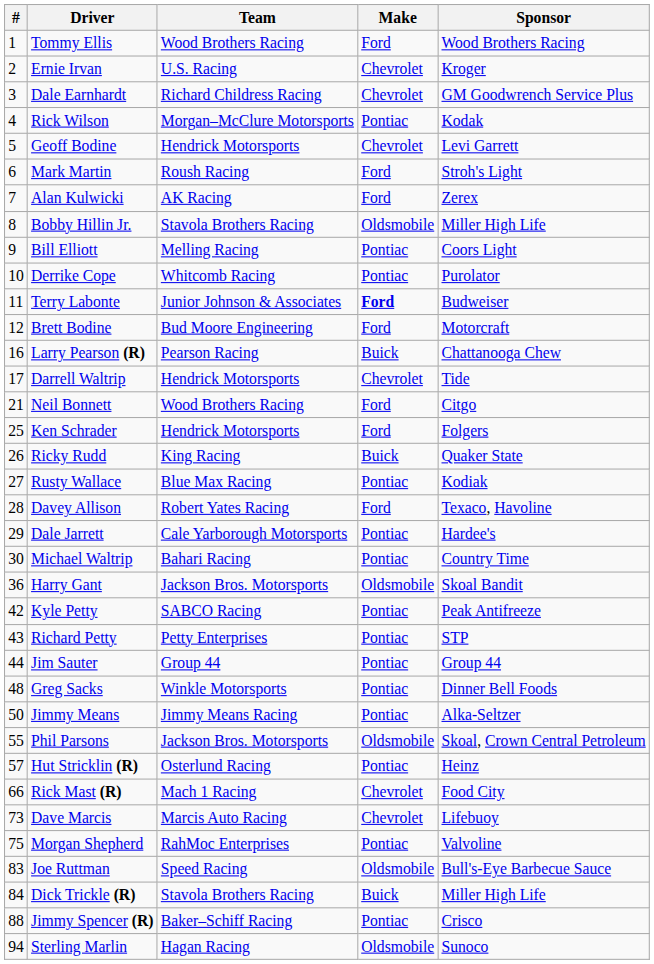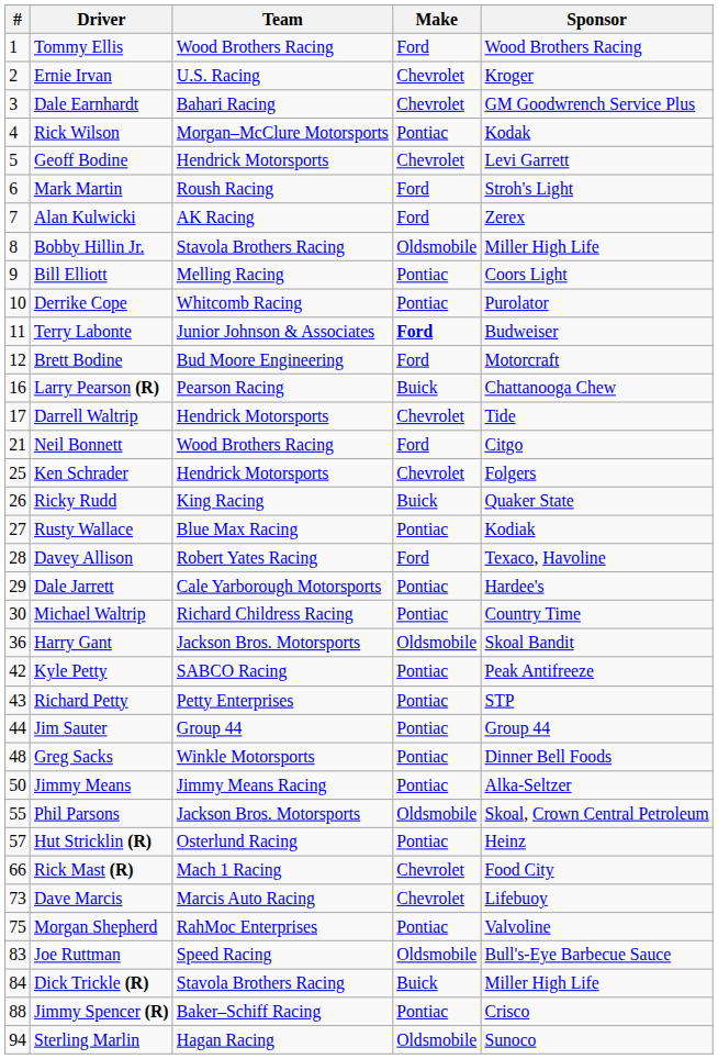 <table class="wikitable" style="font-size:95%">
 <tr>
 <th>#</th>
 <th>Driver</th>
 <th>Team</th>
 <th>Make</th>
 <th>Sponsor</th>
 </tr>
 <tr>
 <td>1</td>
 <td><a href='#'>Tommy Ellis</a></td>
 <td><a href='#'>Wood Brothers Racing</a></td>
 <td><a href='#'>Ford</a></td>
 <td><a href='#'>Wood Brothers Racing</a></td>
 </tr>
 <tr>
 <td>2</td>
 <td><a href='#'>Ernie Irvan</a></td>
 <td><a href='#'>U.S. Racing</a></td>
 <td><a href='#'>Chevrolet</a></td>
 <td><a href='#'>Kroger</a></td>
 </tr>
 <tr>
 <td>3</td>
 <td><a href='#'>Dale Earnhardt</a></td>
-<td><a href='#'>Richard Childress Racing</a></td>
+<td><a href='#'>Bahari Racing</a></td>
 <td><a href='#'>Chevrolet</a></td>
 <td><a href='#'>GM Goodwrench Service Plus</a></td>
 </tr>
 <tr>
 <td>4</td>
 <td><a href='#'>Rick Wilson</a></td>
 <td><a href='#'>Morgan–McClure Motorsports</a></td>
 <td><a href='#'>Pontiac</a></td>
 <td><a href='#'>Kodak</a></td>
 </tr>
 <tr>
 <td>5</td>
 <td><a href='#'>Geoff Bodine</a></td>
 <td><a href='#'>Hendrick Motorsports</a></td>
 <td><a href='#'>Chevrolet</a></td>
 <td><a href='#'>Levi Garrett</a></td>
 </tr>
 <tr>
 <td>6</td>
 <td><a href='#'>Mark Martin</a></td>
 <td><a href='#'>Roush Racing</a></td>
 <td><a href='#'>Ford</a></td>
 <td><a href='#'>Stroh's Light</a></td>
 </tr>
 <tr>
 <td>7</td>
 <td><a href='#'>Alan Kulwicki</a></td>
 <td><a href='#'>AK Racing</a></td>
 <td><a href='#'>Ford</a></td>
 <td><a href='#'>Zerex</a></td>
 </tr>
 <tr>
 <td>8</td>
 <td><a href='#'>Bobby Hillin Jr.</a></td>
 <td><a href='#'>Stavola Brothers Racing</a></td>
 <td><a href='#'>Oldsmobile</a></td>
 <td><a href='#'>Miller High Life</a></td>
 </tr>
 <tr>
 <td>9</td>
 <td><a href='#'>Bill Elliott</a></td>
 <td><a href='#'>Melling Racing</a></td>
 <td><a href='#'>Pontiac</a></td>
 <td><a href='#'>Coors Light</a></td>
 </tr>
 <tr>
 <td>10</td>
 <td><a href='#'>Derrike Cope</a></td>
 <td><a href='#'>Whitcomb Racing</a></td>
 <td><a href='#'>Pontiac</a></td>
 <td><a href='#'>Purolator</a></td>
 </tr>
 <tr>
 <td>11</td>
 <td><a href='#'>Terry Labonte</a></td>
 <td><a href='#'>Junior Johnson & Associates</a></td>
 <td><strong><a href='#'>Ford</a></strong></td>
 <td><a href='#'>Budweiser</a></td>
 </tr>
 <tr>
 <td>12</td>
 <td><a href='#'>Brett Bodine</a></td>
 <td><a href='#'>Bud Moore Engineering</a></td>
 <td><a href='#'>Ford</a></td>
 <td><a href='#'>Motorcraft</a></td>
 </tr>
 <tr>
 <td>16</td>
 <td><a href='#'>Larry Pearson</a> <strong>(R)</strong></td>
 <td><a href='#'>Pearson Racing</a></td>
 <td><a href='#'>Buick</a></td>
 <td><a href='#'>Chattanooga Chew</a></td>
 </tr>
 <tr>
 <td>17</td>
 <td><a href='#'>Darrell Waltrip</a></td>
 <td><a href='#'>Hendrick Motorsports</a></td>
 <td><a href='#'>Chevrolet</a></td>
 <td><a href='#'>Tide</a></td>
 </tr>
 <tr>
 <td>21</td>
 <td><a href='#'>Neil Bonnett</a></td>
 <td><a href='#'>Wood Brothers Racing</a></td>
 <td><a href='#'>Ford</a></td>
 <td><a href='#'>Citgo</a></td>
 </tr>
 <tr>
 <td>25</td>
 <td><a href='#'>Ken Schrader</a></td>
 <td><a href='#'>Hendrick Motorsports</a></td>
-<td><a href='#'>Ford</a></td>
+<td><a href='#'>Chevrolet</a></td>
 <td><a href='#'>Folgers</a></td>
 </tr>
 <tr>
 <td>26</td>
 <td><a href='#'>Ricky Rudd</a></td>
 <td><a href='#'>King Racing</a></td>
 <td><a href='#'>Buick</a></td>
 <td><a href='#'>Quaker State</a></td>
 </tr>
 <tr>
 <td>27</td>
 <td><a href='#'>Rusty Wallace</a></td>
 <td><a href='#'>Blue Max Racing</a></td>
 <td><a href='#'>Pontiac</a></td>
 <td><a href='#'>Kodiak</a></td>
 </tr>
 <tr>
 <td>28</td>
 <td><a href='#'>Davey Allison</a></td>
 <td><a href='#'>Robert Yates Racing</a></td>
 <td><a href='#'>Ford</a></td>
 <td><a href='#'>Texaco</a>, <a href='#'>Havoline</a></td>
 </tr>
 <tr>
 <td>29</td>
 <td><a href='#'>Dale Jarrett</a></td>
 <td><a href='#'>Cale Yarborough Motorsports</a></td>
 <td><a href='#'>Pontiac</a></td>
 <td><a href='#'>Hardee's</a></td>
 </tr>
 <tr>
 <td>30</td>
 <td><a href='#'>Michael Waltrip</a></td>
-<td><a href='#'>Bahari Racing</a></td>
+<td><a href='#'>Richard Childress Racing</a></td>
 <td><a href='#'>Pontiac</a></td>
 <td><a href='#'>Country Time</a></td>
 </tr>
 <tr>
 <td>36</td>
 <td><a href='#'>Harry Gant</a></td>
 <td><a href='#'>Jackson Bros. Motorsports</a></td>
 <td><a href='#'>Oldsmobile</a></td>
 <td><a href='#'>Skoal Bandit</a></td>
 </tr>
 <tr>
 <td>42</td>
 <td><a href='#'>Kyle Petty</a></td>
 <td><a href='#'>SABCO Racing</a></td>
 <td><a href='#'>Pontiac</a></td>
 <td><a href='#'>Peak Antifreeze</a></td>
 </tr>
 <tr>
 <td>43</td>
 <td><a href='#'>Richard Petty</a></td>
 <td><a href='#'>Petty Enterprises</a></td>
 <td><a href='#'>Pontiac</a></td>
 <td><a href='#'>STP</a></td>
 </tr>
 <tr>
 <td>44</td>
 <td><a href='#'>Jim Sauter</a></td>
 <td><a href='#'>Group 44</a></td>
 <td><a href='#'>Pontiac</a></td>
 <td><a href='#'>Group 44</a></td>
 </tr>
 <tr>
 <td>48</td>
 <td><a href='#'>Greg Sacks</a></td>
 <td><a href='#'>Winkle Motorsports</a></td>
 <td><a href='#'>Pontiac</a></td>
 <td><a href='#'>Dinner Bell Foods</a></td>
 </tr>
 <tr>
 <td>50</td>
 <td><a href='#'>Jimmy Means</a></td>
 <td><a href='#'>Jimmy Means Racing</a></td>
 <td><a href='#'>Pontiac</a></td>
 <td><a href='#'>Alka-Seltzer</a></td>
 </tr>
 <tr>
 <td>55</td>
 <td><a href='#'>Phil Parsons</a></td>
 <td><a href='#'>Jackson Bros. Motorsports</a></td>
 <td><a href='#'>Oldsmobile</a></td>
 <td><a href='#'>Skoal</a>, <a href='#'>Crown Central Petroleum</a></td>
 </tr>
 <tr>
 <td>57</td>
 <td><a href='#'>Hut Stricklin</a> <strong>(R)</strong></td>
 <td><a href='#'>Osterlund Racing</a></td>
 <td><a href='#'>Pontiac</a></td>
 <td><a href='#'>Heinz</a></td>
 </tr>
 <tr>
 <td>66</td>
 <td><a href='#'>Rick Mast</a> <strong>(R)</strong></td>
 <td><a href='#'>Mach 1 Racing</a></td>
 <td><a href='#'>Chevrolet</a></td>
 <td><a href='#'>Food City</a></td>
 </tr>
 <tr>
 <td>73</td>
 <td><a href='#'>Dave Marcis</a></td>
 <td><a href='#'>Marcis Auto Racing</a></td>
 <td><a href='#'>Chevrolet</a></td>
 <td><a href='#'>Lifebuoy</a></td>
 </tr>
 <tr>
 <td>75</td>
 <td><a href='#'>Morgan Shepherd</a></td>
 <td><a href='#'>RahMoc Enterprises</a></td>
 <td><a href='#'>Pontiac</a></td>
 <td><a href='#'>Valvoline</a></td>
 </tr>
 <tr>
 <td>83</td>
 <td><a href='#'>Joe Ruttman</a></td>
 <td><a href='#'>Speed Racing</a></td>
 <td><a href='#'>Oldsmobile</a></td>
 <td><a href='#'>Bull's-Eye Barbecue Sauce</a></td>
 </tr>
 <tr>
 <td>84</td>
 <td><a href='#'>Dick Trickle</a> <strong>(R)</strong></td>
 <td><a href='#'>Stavola Brothers Racing</a></td>
 <td><a href='#'>Buick</a></td>
 <td><a href='#'>Miller High Life</a></td>
 </tr>
 <tr>
 <td>88</td>
 <td><a href='#'>Jimmy Spencer</a> <strong>(R)</strong></td>
 <td><a href='#'>Baker–Schiff Racing</a></td>
 <td><a href='#'>Pontiac</a></td>
 <td><a href='#'>Crisco</a></td>
 </tr>
 <tr>
 <td>94</td>
 <td><a href='#'>Sterling Marlin</a></td>
 <td><a href='#'>Hagan Racing</a></td>
 <td><a href='#'>Oldsmobile</a></td>
 <td><a href='#'>Sunoco</a></td>
 </tr>
 </table>
